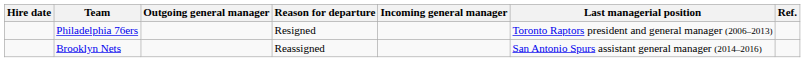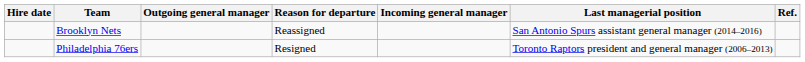 <table class="wikitable sortable">
 <tr>
 <th>Hire date</th>
 <th>Team</th>
 <th>Outgoing general manager</th>
 <th>Reason for departure</th>
 <th>Incoming general manager</th>
 <th class="unsortable">Last managerial position</th>
 <th class="unsortable">Ref.</th>
 </tr>
 <tr>
 <td align=center></td>
+<td><a href='#'>Brooklyn Nets</a></td>
+<td></td>
+<td>Reassigned</td>
+<td></td>
+<td><a href='#'>San Antonio Spurs</a> assistant general manager <small>(2014–2016)</small></td>
+<td></td>
+</tr>
+<tr>
+<td align=center></td>
 <td><a href='#'>Philadelphia 76ers</a></td>
 <td></td>
 <td>Resigned</td>
 <td></td>
 <td><a href='#'>Toronto Raptors</a> president and general manager <small>(2006–2013)</small></td>
 <td></td>
 </tr>
-<tr>
-<td align=center></td>
-<td><a href='#'>Brooklyn Nets</a></td>
-<td></td>
-<td>Reassigned</td>
-<td></td>
-<td><a href='#'>San Antonio Spurs</a> assistant general manager <small>(2014–2016)</small></td>
-<td></td>
-</tr>
 </table>
